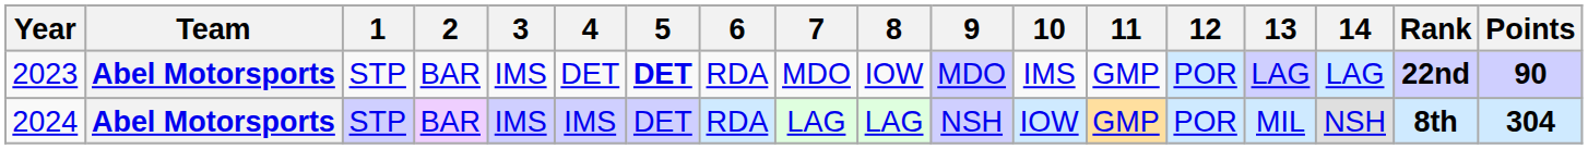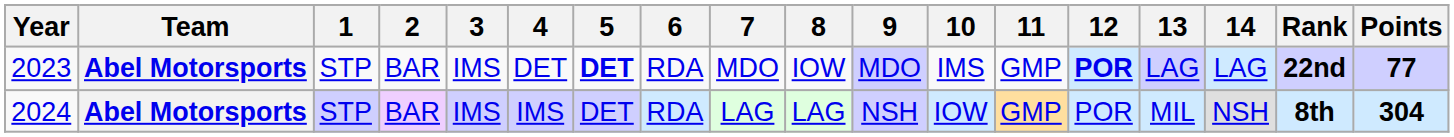 <table class="wikitable" style="text-align:center; font-size:85%">
 <tr>
 <th>Year</th>
 <th>Team</th>
 <th>1</th>
 <th>2</th>
 <th>3</th>
 <th>4</th>
 <th>5</th>
 <th>6</th>
 <th>7</th>
 <th>8</th>
 <th>9</th>
 <th>10</th>
 <th>11</th>
 <th>12</th>
 <th>13</th>
 <th>14</th>
 <th>Rank</th>
 <th>Points</th>
 </tr>
 <tr>
 <td><a href='#'>2023</a></td>
 <th nowrap><a href='#'>Abel Motorsports</a></th>
 <td style="background:;"><a href='#'>STP</a><br></td>
 <td style="background:#;"><a href='#'>BAR</a><br></td>
 <td style="background:;"><a href='#'>IMS</a><br></td>
 <td style="background:#;"><a href='#'>DET</a><br></td>
 <td style="background:#;"><strong><a href='#'>DET</a><br></strong></td>
 <td style="background:#;"><a href='#'>RDA</a><br></td>
 <td style="background:#;"><a href='#'>MDO</a><br></td>
 <td style="background:#;"><a href='#'>IOW</a><br></td>
 <td style="background:#CFCFFF;"><a href='#'>MDO</a><br></td>
 <td style="background:#;"><a href='#'>IMS</a><br></td>
 <td style="background:#;"><a href='#'>GMP</a><br></td>
-<td style="background:#CFEAFF;"><a href='#'>POR</a><br></td>
+<td style="background:#CFEAFF;"><strong><a href='#'>POR</a><br></strong></td>
 <td style="background:#CFCFFF;"><a href='#'>LAG</a><br></td>
 <td style="background:#CFEAFF;"><a href='#'>LAG</a><br></td>
 <th style="background:#CFCFFF;">22nd</th>
-<th style="background:#CFCFFF;">90</th>
+<th style="background:#CFCFFF;">77</th>
 </tr>
 <tr>
 <td><a href='#'>2024</a></td>
 <th nowrap><a href='#'>Abel Motorsports</a></th>
 <td style="background:#CFCFFF;"><a href='#'>STP</a><br></td>
 <td style="background:#EFCFFF;"><a href='#'>BAR</a><br></td>
 <td style="background:#CFCFFF;"><a href='#'>IMS</a><br></td>
 <td style="background:#CFCFFF;"><a href='#'>IMS</a><br></td>
 <td style="background:#CFCFFF;"><a href='#'>DET</a><br></td>
 <td style="background:#CFEAFF;"><a href='#'>RDA</a><br></td>
 <td style="background:#DFFFDF;"><a href='#'>LAG</a><br></td>
 <td style="background:#DFFFDF;"><a href='#'>LAG</a><br></td>
 <td style="background:#CFCFFF;"><a href='#'>NSH</a><br></td>
 <td style="background:#CFEAFF;"><a href='#'>IOW</a><br></td>
 <td style="background:#FFDF9F;"><a href='#'>GMP</a><br></td>
 <td style="background:#CFEAFF;"><a href='#'>POR</a><br></td>
 <td style="background:#CFEAFF;"><a href='#'>MIL</a><br></td>
 <td style="background:#DFDFDF;"><a href='#'>NSH</a><br></td>
 <th style="background:#CFEAFF;">8th</th>
 <th style="background:#CFEAFF;">304</th>
 </tr>
 </table>
